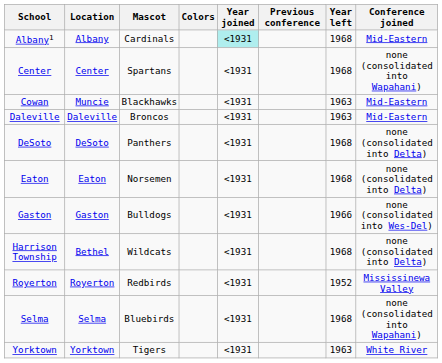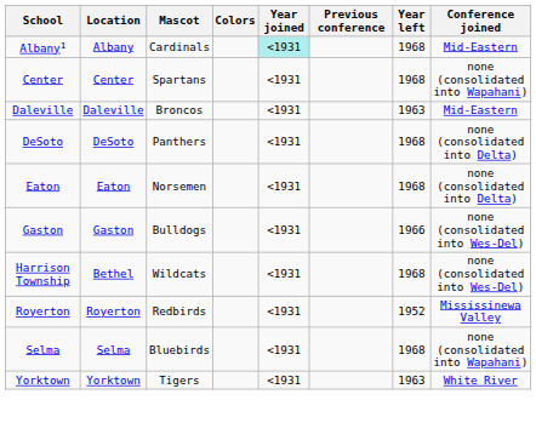 <table class="wikitable" style="text-align:center;">
 <tr>
 <th>School</th>
 <th>Location</th>
 <th>Mascot</th>
 <th>Colors</th>
 <th>Year joined</th>
 <th>Previous conference</th>
 <th>Year left</th>
 <th>Conference joined</th>
 </tr>
 <tr>
 <td><a href='#'>Albany</a><sup>1</sup></td>
 <td><a href='#'>Albany</a></td>
 <td>Cardinals</td>
 <td> </td>
 <td style="background: paleturquoise;"><1931</td>
 <td></td>
 <td>1968</td>
 <td><a href='#'>Mid-Eastern</a></td>
 </tr>
 <tr>
 <td><a href='#'>Center</a></td>
 <td><a href='#'>Center</a></td>
 <td>Spartans</td>
 <td> </td>
 <td><1931</td>
 <td></td>
 <td>1968</td>
 <td>none (consolidated<br>into <a href='#'>Wapahani</a>)</td>
-</tr>
-<tr>
-<td><a href='#'>Cowan</a></td>
-<td><a href='#'>Muncie</a></td>
-<td>Blackhawks</td>
-<td>  </td>
-<td><1931</td>
-<td></td>
-<td>1963</td>
-<td><a href='#'>Mid-Eastern</a></td>
 </tr>
 <tr>
 <td><a href='#'>Daleville</a></td>
 <td><a href='#'>Daleville</a></td>
 <td>Broncos</td>
 <td>  </td>
 <td><1931</td>
 <td></td>
 <td>1963</td>
 <td><a href='#'>Mid-Eastern</a></td>
 </tr>
 <tr>
 <td><a href='#'>DeSoto</a></td>
 <td><a href='#'>DeSoto</a></td>
 <td>Panthers</td>
 <td> </td>
 <td><1931</td>
 <td></td>
 <td>1968</td>
 <td>none (consolidated<br>into <a href='#'>Delta</a>)</td>
 </tr>
 <tr>
 <td><a href='#'>Eaton</a></td>
 <td><a href='#'>Eaton</a></td>
 <td>Norsemen</td>
 <td> </td>
 <td><1931</td>
 <td></td>
 <td>1968</td>
 <td>none (consolidated<br>into <a href='#'>Delta</a>)</td>
 </tr>
 <tr>
 <td><a href='#'>Gaston</a></td>
 <td><a href='#'>Gaston</a></td>
 <td>Bulldogs</td>
 <td> </td>
 <td><1931</td>
 <td></td>
 <td>1966</td>
 <td>none (consolidated<br>into <a href='#'>Wes-Del</a>)</td>
 </tr>
 <tr>
 <td><a href='#'>Harrison Township</a></td>
 <td><a href='#'>Bethel</a></td>
 <td>Wildcats</td>
 <td> </td>
 <td><1931</td>
 <td></td>
 <td>1968</td>
-<td>none (consolidated<br>into <a href='#'>Delta</a>)</td>
+<td>none (consolidated<br>into <a href='#'>Wes-Del</a>)</td>
 </tr>
 <tr>
 <td><a href='#'>Royerton</a></td>
 <td><a href='#'>Royerton</a></td>
 <td>Redbirds</td>
 <td> </td>
 <td><1931</td>
 <td></td>
 <td>1952</td>
 <td><a href='#'>Mississinewa Valley</a></td>
 </tr>
 <tr>
 <td><a href='#'>Selma</a></td>
 <td><a href='#'>Selma</a></td>
 <td>Bluebirds</td>
 <td> </td>
 <td><1931</td>
 <td></td>
 <td>1968</td>
 <td>none (consolidated<br>into <a href='#'>Wapahani</a>)</td>
 </tr>
 <tr>
 <td><a href='#'>Yorktown</a></td>
 <td><a href='#'>Yorktown</a></td>
 <td>Tigers</td>
 <td>  </td>
 <td><1931</td>
 <td></td>
 <td>1963</td>
 <td><a href='#'>White River</a></td>
 </tr>
 </table>
